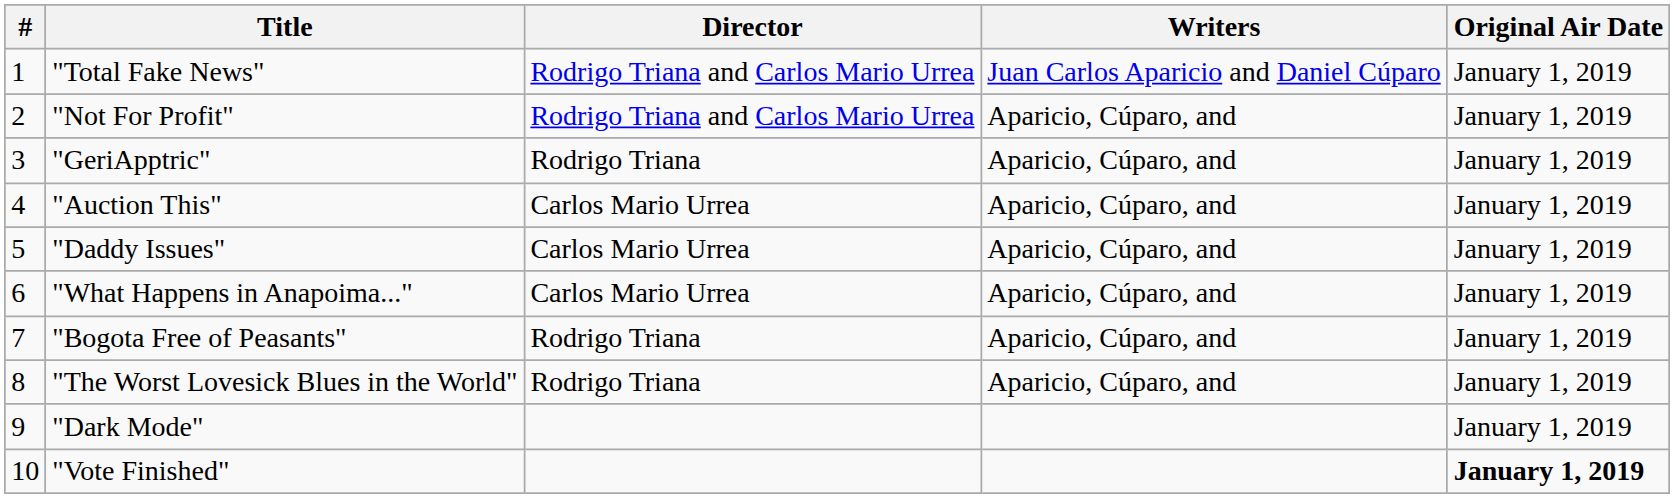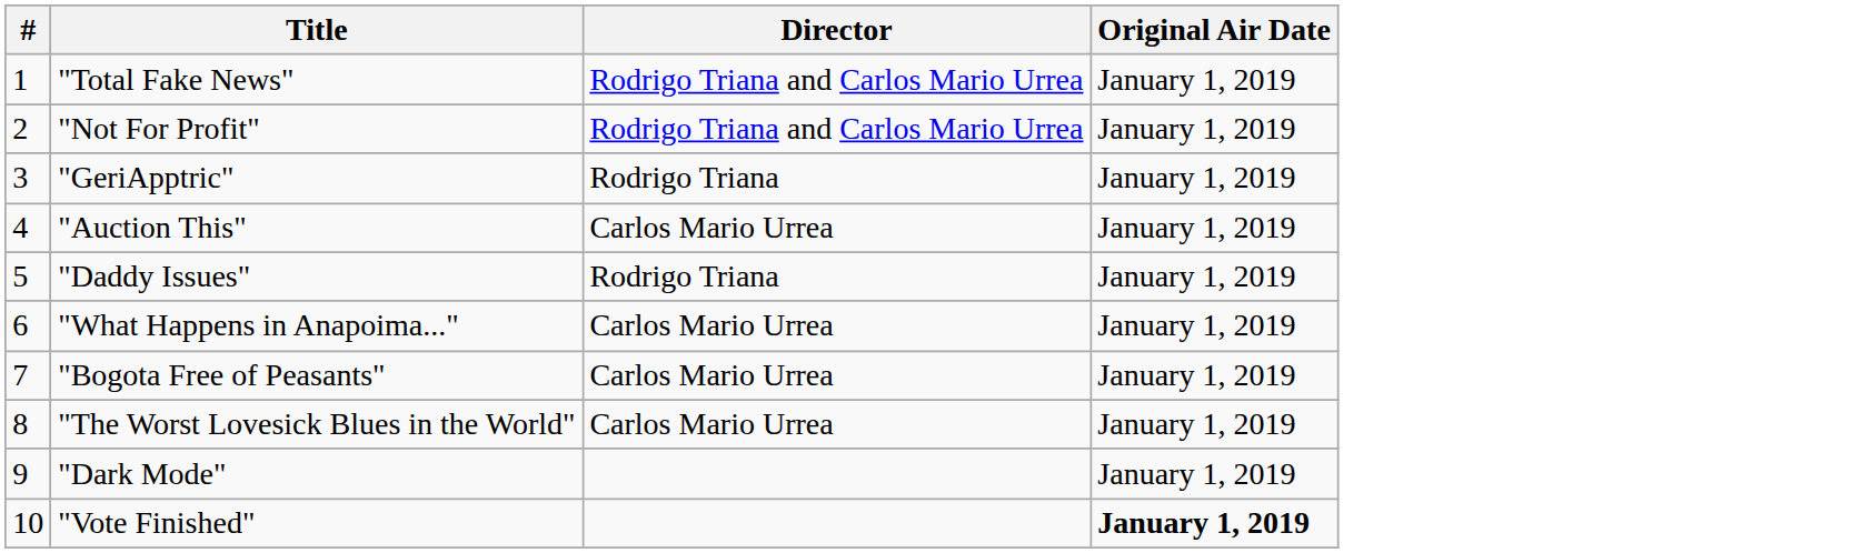 <table class="wikitable">
 <tr>
 <th>#</th>
 <th>Title</th>
 <th>Director</th>
-<th>Writers</th>
 <th>Original Air Date</th>
 </tr>
 <tr>
 <td>1</td>
 <td>"Total Fake News"</td>
 <td><a href='#'>Rodrigo Triana</a> and <a href='#'>Carlos Mario Urrea</a></td>
-<td><a href='#'>Juan Carlos Aparicio</a> and <a href='#'>Daniel Cúparo</a></td>
 <td>January 1, 2019</td>
 </tr>
 <tr>
 <td>2</td>
 <td>"Not For Profit"</td>
 <td><a href='#'>Rodrigo Triana</a> and <a href='#'>Carlos Mario Urrea</a></td>
-<td>Aparicio, Cúparo, and </td>
 <td>January 1, 2019</td>
 </tr>
 <tr>
 <td>3</td>
 <td>"GeriApptric"</td>
 <td>Rodrigo Triana</td>
-<td>Aparicio, Cúparo, and </td>
 <td>January 1, 2019</td>
 </tr>
 <tr>
 <td>4</td>
 <td>"Auction This"</td>
 <td>Carlos Mario Urrea</td>
-<td>Aparicio, Cúparo, and </td>
 <td>January 1, 2019</td>
 </tr>
 <tr>
 <td>5</td>
 <td>"Daddy Issues"</td>
-<td>Carlos Mario Urrea</td>
-<td>Aparicio, Cúparo, and </td>
+<td>Rodrigo Triana</td>
 <td>January 1, 2019</td>
 </tr>
 <tr>
 <td>6</td>
 <td>"What Happens in Anapoima..."</td>
 <td>Carlos Mario Urrea</td>
-<td>Aparicio, Cúparo, and </td>
 <td>January 1, 2019</td>
 </tr>
 <tr>
 <td>7</td>
 <td>"Bogota Free of Peasants"</td>
-<td>Rodrigo Triana</td>
-<td>Aparicio, Cúparo, and </td>
+<td>Carlos Mario Urrea</td>
 <td>January 1, 2019</td>
 </tr>
 <tr>
 <td>8</td>
 <td>"The Worst Lovesick Blues in the World"</td>
-<td>Rodrigo Triana</td>
-<td>Aparicio, Cúparo, and </td>
+<td>Carlos Mario Urrea</td>
 <td>January 1, 2019</td>
 </tr>
 <tr>
 <td>9</td>
 <td>"Dark Mode"</td>
-<td></td>
 <td></td>
 <td>January 1, 2019</td>
 </tr>
 <tr>
 <td>10</td>
 <td>"Vote Finished"</td>
 <td></td>
-<td></td>
 <td><strong>January 1, 2019</strong></td>
 </tr>
 </table>
